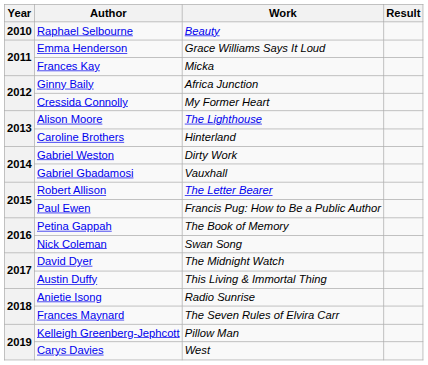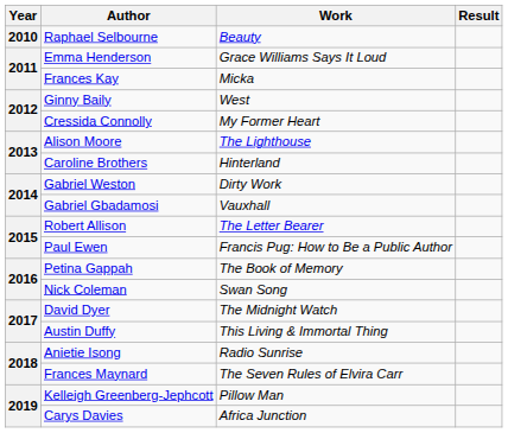 <table class="wikitable">
 <tr>
 <th>Year</th>
 <th>Author</th>
 <th>Work</th>
 <th>Result</th>
 </tr>
 <tr>
 <th rowspan="1"><strong>2010</strong></th>
 <td><a href='#'>Raphael Selbourne</a></td>
 <td><em><a href='#'>Beauty</a></em></td>
 <td></td>
 </tr>
 <tr>
 <th rowspan="2"><strong>2011</strong></th>
 <td><a href='#'>Emma Henderson</a></td>
 <td><em>Grace Williams Says It Loud</em></td>
 <td></td>
 </tr>
 <tr>
 <td><a href='#'>Frances Kay</a></td>
 <td><em>Micka</em></td>
 <td></td>
 </tr>
 <tr>
 <th rowspan="2"><strong>2012</strong></th>
 <td><a href='#'>Ginny Baily</a></td>
-<td><em>Africa Junction</em></td>
+<td><em>West</em></td>
 <td></td>
 </tr>
 <tr>
 <td><a href='#'>Cressida Connolly</a></td>
 <td><em>My Former Heart</em></td>
 <td></td>
 </tr>
 <tr>
 <th rowspan="2"><strong>2013</strong></th>
 <td><a href='#'>Alison Moore</a></td>
 <td><em><a href='#'>The Lighthouse</a></em></td>
 <td></td>
 </tr>
 <tr>
 <td><a href='#'>Caroline Brothers</a></td>
 <td><em>Hinterland</em></td>
 <td></td>
 </tr>
 <tr>
 <th rowspan="2"><strong>2014</strong></th>
 <td><a href='#'>Gabriel Weston</a></td>
 <td><em>Dirty Work</em></td>
 <td></td>
 </tr>
 <tr>
 <td><a href='#'>Gabriel Gbadamosi</a></td>
 <td><em>Vauxhall</em></td>
 <td></td>
 </tr>
 <tr>
 <th rowspan="2"><strong>2015</strong></th>
 <td><a href='#'>Robert Allison</a></td>
 <td><em><a href='#'>The Letter Bearer</a></em></td>
 <td></td>
 </tr>
 <tr>
 <td><a href='#'>Paul Ewen</a></td>
 <td><em>Francis Pug: How to Be a Public Author</em></td>
 <td></td>
 </tr>
 <tr>
 <th rowspan="2"><strong>2016</strong></th>
 <td><a href='#'>Petina Gappah</a></td>
 <td><em>The Book of Memory</em></td>
 <td></td>
 </tr>
 <tr>
 <td><a href='#'>Nick Coleman</a></td>
 <td><em>Swan Song</em></td>
 <td></td>
 </tr>
 <tr>
 <th rowspan="2"><strong>2017</strong></th>
 <td><a href='#'>David Dyer</a></td>
 <td><em>The Midnight Watch</em></td>
 <td></td>
 </tr>
 <tr>
 <td><a href='#'>Austin Duffy</a></td>
 <td><em>This Living & Immortal Thing</em></td>
 <td></td>
 </tr>
 <tr>
 <th rowspan="2"><strong>2018</strong></th>
 <td><a href='#'>Anietie Isong</a></td>
 <td><em>Radio Sunrise</em></td>
 <td></td>
 </tr>
 <tr>
 <td><a href='#'>Frances Maynard</a></td>
 <td><em>The Seven Rules of Elvira Carr</em></td>
 <td></td>
 </tr>
 <tr>
 <th rowspan="2"><strong>2019</strong></th>
 <td><a href='#'>Kelleigh Greenberg-Jephcott</a></td>
 <td><em>Pillow Man</em></td>
 <td></td>
 </tr>
 <tr>
 <td><a href='#'>Carys Davies</a></td>
-<td><em>West</em></td>
+<td><em>Africa Junction</em></td>
 <td></td>
 </tr>
 </table>
